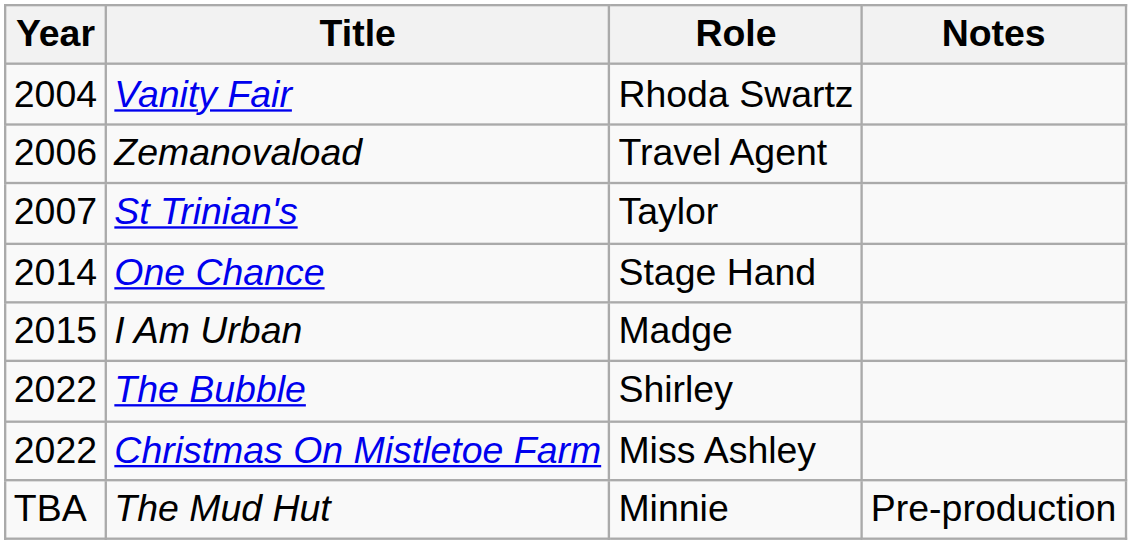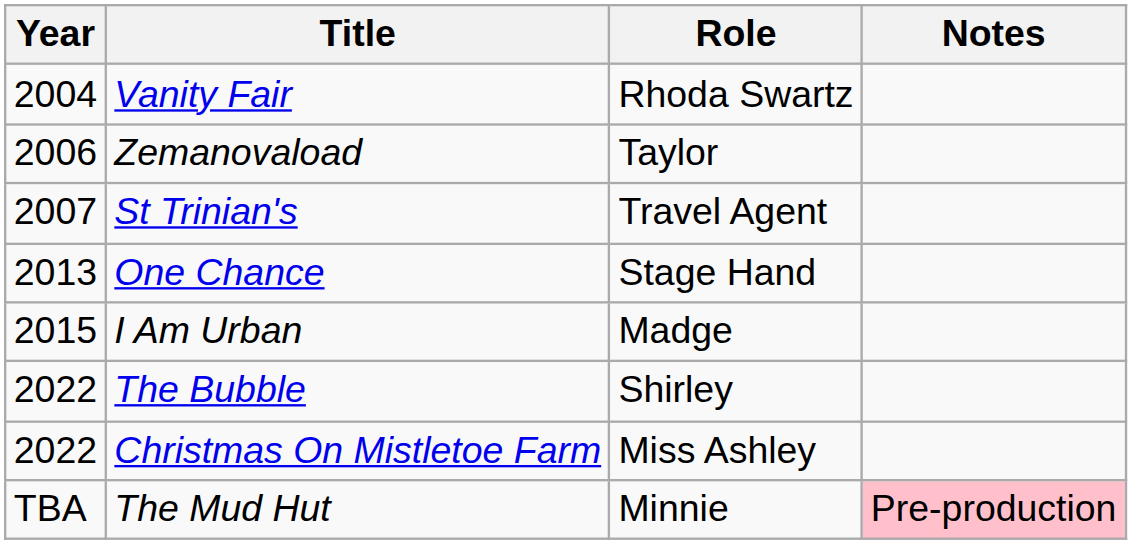 <table class="wikitable sortable">
 <tr>
 <th>Year</th>
 <th>Title</th>
 <th>Role</th>
 <th class="unsortable">Notes</th>
 </tr>
 <tr>
 <td>2004</td>
 <td><em><a href='#'>Vanity Fair</a></em></td>
 <td>Rhoda Swartz</td>
 <td></td>
 </tr>
 <tr>
 <td>2006</td>
 <td><em>Zemanovaload</em></td>
-<td>Travel Agent</td>
+<td>Taylor</td>
 <td></td>
 </tr>
 <tr>
 <td>2007</td>
 <td><em><a href='#'>St Trinian's</a></em></td>
-<td>Taylor</td>
+<td>Travel Agent</td>
 <td></td>
 </tr>
 <tr>
-<td>2014</td>
+<td>2013</td>
 <td><em><a href='#'>One Chance</a></em></td>
 <td>Stage Hand</td>
 <td></td>
 </tr>
 <tr>
 <td>2015</td>
 <td><em>I Am Urban</em></td>
 <td>Madge</td>
 <td></td>
 </tr>
 <tr>
 <td>2022</td>
 <td><em><a href='#'>The Bubble</a></em></td>
 <td>Shirley</td>
 <td></td>
 </tr>
 <tr>
 <td>2022</td>
 <td><em><a href='#'>Christmas On Mistletoe Farm</a></em></td>
 <td>Miss Ashley</td>
 <td></td>
 </tr>
 <tr>
 <td>TBA</td>
 <td><em>The Mud Hut</em></td>
 <td>Minnie</td>
-<td>Pre-production</td>
+<td style="background: pink;">Pre-production</td>
 </tr>
 </table>
